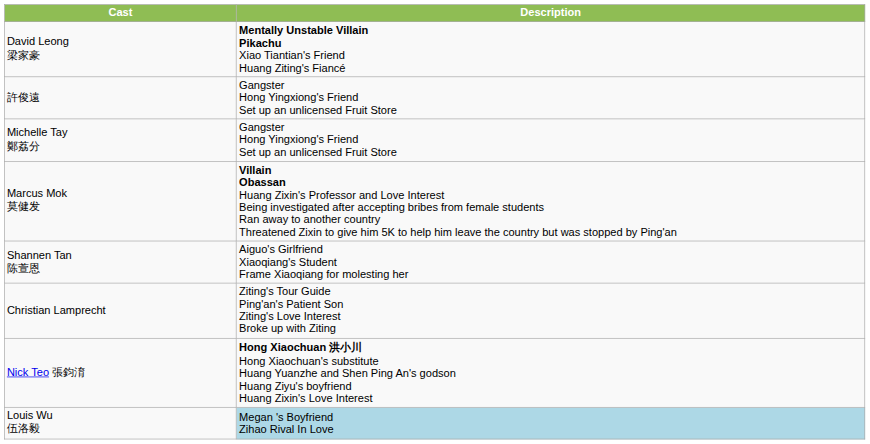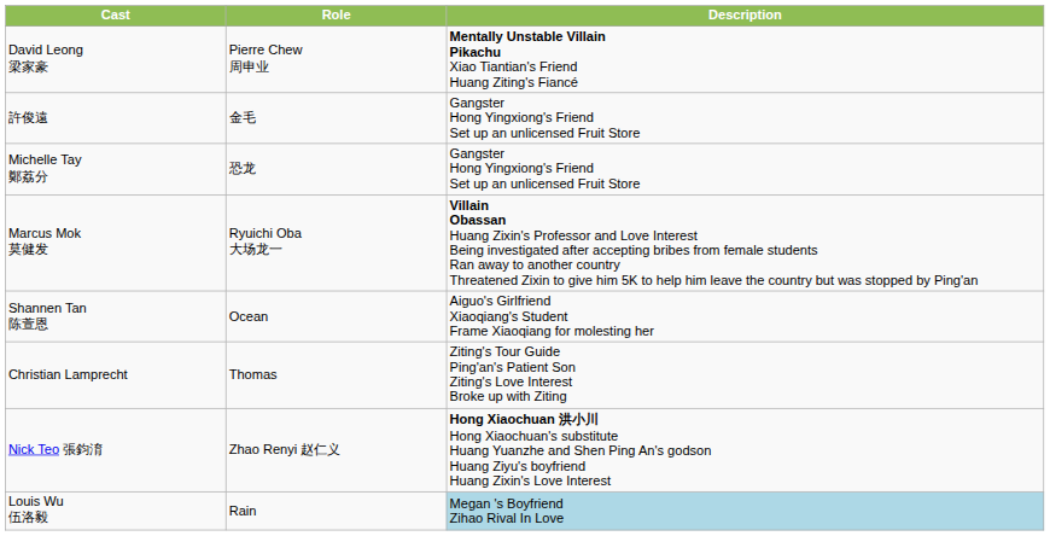 <table class="wikitable">
 <tr>
 <th style="background:#8fbd54; color:white; width:17%">Cast</th>
+<th style="background:#8fbd54; color:white; width:17%">Role</th>
 <th style="background:#8fbd54; color:white; width:46%">Description</th>
 </tr>
 <tr>
 <td>David Leong <br> 梁家豪</td>
+<td>Pierre Chew <br> 周申业</td>
 <td><strong>Mentally Unstable Villain</strong> <br> <strong>Pikachu</strong><br> Xiao Tiantian's Friend <br> Huang Ziting's Fiancé</td>
 </tr>
 <tr>
 <td>許俊遠</td>
+<td>金毛</td>
 <td>Gangster <br> Hong Yingxiong's Friend <br> Set up an unlicensed Fruit Store</td>
 </tr>
 <tr>
 <td>Michelle Tay <br> 鄭荔分</td>
+<td>恐龙</td>
 <td>Gangster <br> Hong Yingxiong's Friend <br> Set up an unlicensed Fruit Store</td>
 </tr>
 <tr>
 <td>Marcus Mok <br> 莫健发</td>
+<td>Ryuichi Oba <br> 大场龙一</td>
 <td><strong>Villain</strong> <br> <strong>Obassan</strong> <br> Huang Zixin's Professor and Love Interest <br> Being investigated after accepting bribes from female students <br> Ran away to another country <br> Threatened Zixin to give him 5K to help him leave the country but was stopped by Ping'an</td>
 </tr>
 <tr>
 <td>Shannen Tan <br> 陈萱恩</td>
+<td>Ocean</td>
 <td>Aiguo's Girlfriend <br> Xiaoqiang's Student <br> Frame Xiaoqiang for molesting her</td>
 </tr>
 <tr>
 <td>Christian Lamprecht</td>
+<td>Thomas</td>
 <td>Ziting's Tour Guide <br> Ping'an's Patient Son <br> Ziting's Love Interest <br> Broke up with Ziting</td>
 </tr>
 <tr>
 <td><a href='#'>Nick Teo</a> 張鈞淯</td>
+<td>Zhao Renyi 赵仁义</td>
 <td><strong>Hong Xiaochuan 洪小川</strong> <br> Hong Xiaochuan's substitute <br>  Huang Yuanzhe and Shen Ping An's godson <br>Huang Ziyu's boyfriend<br> Huang Zixin's Love Interest</td>
 </tr>
 <tr>
 <td>Louis Wu <br> 伍洛毅</td>
+<td>Rain</td>
 <td style="background: lightblue;">Megan 's Boyfriend <br> Zihao Rival In Love</td>
 </tr>
 </table>
